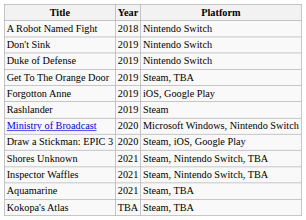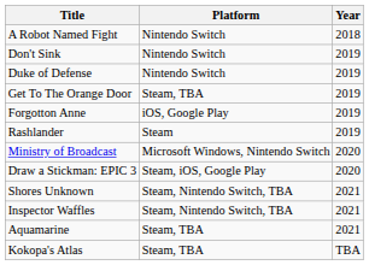 <table class="wikitable">
 <tr>
 <th>Title</th>
+<th>Platform</th>
 <th>Year</th>
-<th>Platform</th>
 </tr>
 <tr>
 <td>A Robot Named Fight</td>
+<td>Nintendo Switch</td>
 <td>2018</td>
-<td>Nintendo Switch</td>
 </tr>
 <tr>
 <td>Don't Sink</td>
+<td>Nintendo Switch</td>
 <td>2019</td>
-<td>Nintendo Switch</td>
 </tr>
 <tr>
 <td>Duke of Defense</td>
+<td>Nintendo Switch</td>
 <td>2019</td>
-<td>Nintendo Switch</td>
 </tr>
 <tr>
 <td>Get To The Orange Door</td>
+<td>Steam, TBA</td>
 <td>2019</td>
-<td>Steam, TBA</td>
 </tr>
 <tr>
 <td>Forgotton Anne</td>
+<td>iOS, Google Play</td>
 <td>2019</td>
-<td>iOS, Google Play</td>
 </tr>
 <tr>
 <td>Rashlander</td>
+<td>Steam</td>
 <td>2019</td>
-<td>Steam</td>
 </tr>
 <tr>
 <td><a href='#'>Ministry of Broadcast</a></td>
+<td>Microsoft Windows, Nintendo Switch</td>
 <td>2020</td>
-<td>Microsoft Windows, Nintendo Switch</td>
 </tr>
 <tr>
 <td>Draw a Stickman: EPIC 3</td>
+<td>Steam, iOS, Google Play</td>
 <td>2020</td>
-<td>Steam, iOS, Google Play</td>
 </tr>
 <tr>
 <td>Shores Unknown</td>
+<td>Steam, Nintendo Switch, TBA</td>
 <td>2021</td>
-<td>Steam, Nintendo Switch, TBA</td>
 </tr>
 <tr>
 <td>Inspector Waffles</td>
+<td>Steam, Nintendo Switch, TBA</td>
 <td>2021</td>
-<td>Steam, Nintendo Switch, TBA</td>
 </tr>
 <tr>
 <td>Aquamarine</td>
+<td>Steam, TBA</td>
 <td>2021</td>
-<td>Steam, TBA</td>
 </tr>
 <tr>
 <td>Kokopa's Atlas</td>
+<td>Steam, TBA</td>
 <td>TBA</td>
-<td>Steam, TBA</td>
 </tr>
 </table>
